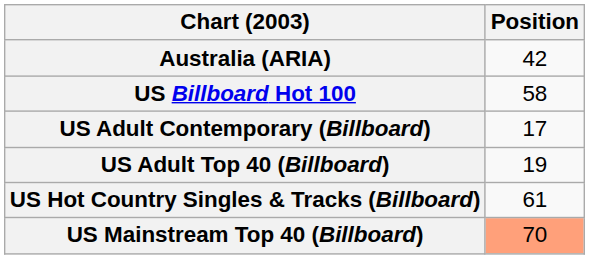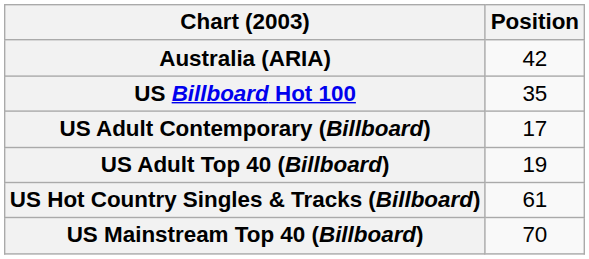 <table class="wikitable sortable plainrowheaders">
 <tr>
 <th>Chart (2003)</th>
 <th>Position</th>
 </tr>
 <tr>
 <th scope="row">Australia (ARIA)</th>
 <td align="center">42</td>
 </tr>
 <tr>
 <th scope="row">US <a href='#'><em>Billboard</em> Hot 100</a></th>
-<td align="center">58</td>
+<td align="center">35</td>
 </tr>
 <tr>
 <th scope="row">US Adult Contemporary (<em>Billboard</em>)</th>
 <td align="center">17</td>
 </tr>
 <tr>
 <th scope="row">US Adult Top 40 (<em>Billboard</em>)</th>
 <td align="center">19</td>
 </tr>
 <tr>
 <th scope="row">US Hot Country Singles & Tracks (<em>Billboard</em>)</th>
 <td align="center">61</td>
 </tr>
 <tr>
 <th scope="row">US Mainstream Top 40 (<em>Billboard</em>)</th>
-<td align="center" style="background: lightsalmon;">70</td>
+<td align="center">70</td>
 </tr>
 </table>
